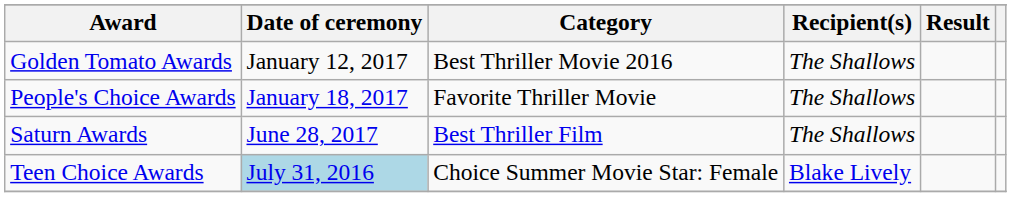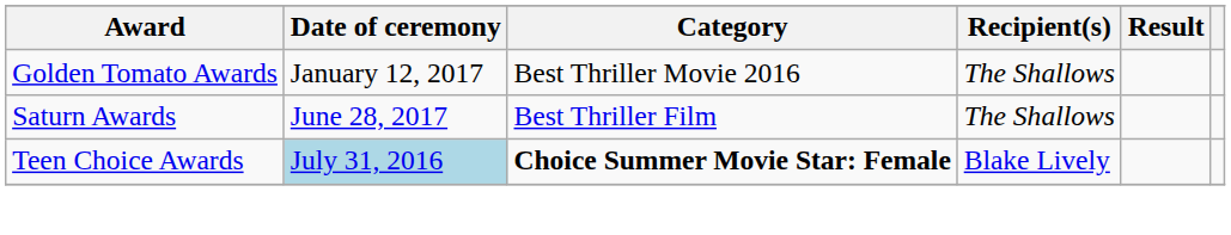 <table class="wikitable sortable plainrowheaders">
 <tr style="background:#ccc; vertical-align:bottom;">
 </tr>
 <tr style="background:#ccc; text-align:center;">
 </tr>
 <tr>
 <th>Award</th>
 <th>Date of ceremony</th>
 <th>Category</th>
 <th>Recipient(s)</th>
 <th>Result</th>
 <th class="unsortable"></th>
 </tr>
 <tr>
 <td><a href='#'>Golden Tomato Awards</a></td>
 <td>January 12, 2017</td>
 <td>Best Thriller Movie 2016</td>
 <td><em>The Shallows</em></td>
 <td></td>
 <td style="text-align:center;"></td>
 </tr>
 <tr>
-<td><a href='#'>People's Choice Awards</a></td>
-<td><a href='#'>January 18, 2017</a></td>
-<td>Favorite Thriller Movie</td>
-<td><em>The Shallows</em></td>
-<td></td>
-<td style="text-align:center;"></td>
-</tr>
-<tr>
 <td><a href='#'>Saturn Awards</a></td>
 <td><a href='#'>June 28, 2017</a></td>
 <td><a href='#'>Best Thriller Film</a></td>
 <td><em>The Shallows</em></td>
 <td></td>
 <td style="text-align:center;"></td>
 </tr>
 <tr>
 <td><a href='#'>Teen Choice Awards</a></td>
 <td style="background: lightblue;"><a href='#'>July 31, 2016</a></td>
-<td>Choice Summer Movie Star: Female</td>
+<td><strong>Choice Summer Movie Star: Female</strong></td>
 <td><a href='#'>Blake Lively</a></td>
 <td></td>
 <td style="text-align:center;"></td>
 </tr>
 <tr>
 </tr>
 </table>
